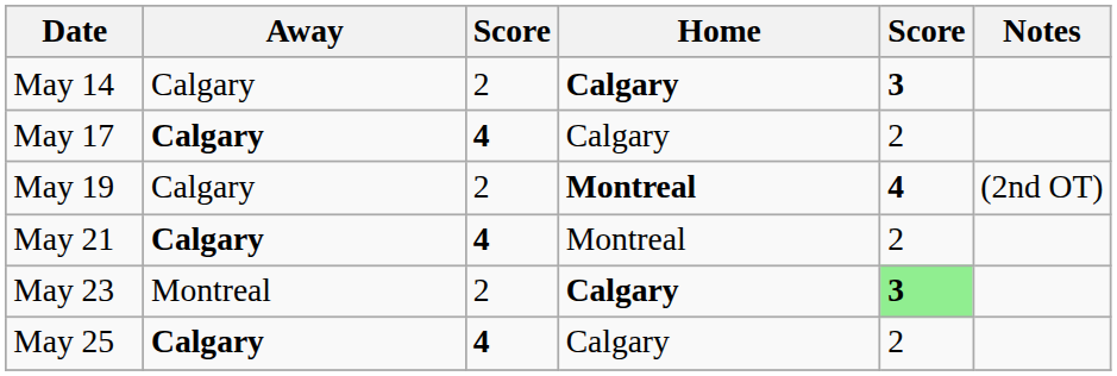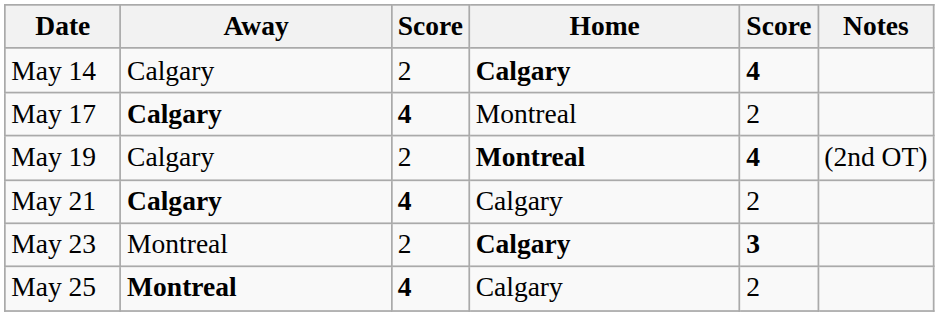 <table class="wikitable">
 <tr>
 <th bgcolor="#DDDDFF" width="60">Date</th>
 <th bgcolor="#DDDDFF" width="150">Away</th>
 <th bgcolor="#DDDDFF" width="5">Score</th>
 <th bgcolor="#DDDDFF" width="150">Home</th>
 <th bgcolor="#DDDDFF" width="5">Score</th>
 <th bgcolor="#DDDDFF" width="60">Notes</th>
 </tr>
 <tr>
 <td>May 14</td>
 <td>Calgary</td>
 <td>2</td>
 <td><strong>Calgary </strong></td>
-<td><strong>3</strong></td>
+<td><strong>4</strong></td>
 <td></td>
 </tr>
 <tr>
 <td>May 17</td>
 <td><strong>Calgary </strong></td>
 <td><strong>4</strong></td>
-<td>Calgary</td>
+<td>Montreal</td>
 <td>2</td>
 <td></td>
 </tr>
 <tr>
 <td>May 19</td>
 <td>Calgary</td>
 <td>2</td>
 <td><strong>Montreal </strong></td>
 <td><strong>4</strong></td>
 <td>(2nd OT)</td>
 </tr>
 <tr>
 <td>May 21</td>
 <td><strong>Calgary </strong></td>
 <td><strong>4</strong></td>
-<td>Montreal</td>
+<td>Calgary</td>
 <td>2</td>
 <td></td>
 </tr>
 <tr>
 <td>May 23</td>
 <td>Montreal</td>
 <td>2</td>
 <td><strong>Calgary </strong></td>
-<td style="background: lightgreen;"><strong>3</strong></td>
+<td><strong>3</strong></td>
 <td></td>
 </tr>
 <tr>
 <td>May 25</td>
-<td><strong>Calgary </strong></td>
+<td><strong>Montreal </strong></td>
 <td><strong>4</strong></td>
 <td>Calgary</td>
 <td>2</td>
 <td></td>
 </tr>
 </table>
